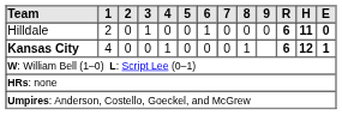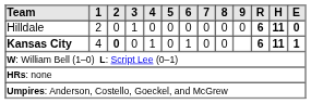 <table border=1 cellspacing=0 width=425 style="margin-left:3em;">
 <tr style="text-align:center; background-color:#e6e6e6;">
 <th align=left width=28%>Team</th>
 <th width=6%>1</th>
 <th width=6%>2</th>
 <th width=6%>3</th>
 <th width=6%>4</th>
 <th width=6%>5</th>
 <th width=6%>6</th>
 <th width=6%>7</th>
 <th width=6%>8</th>
 <th width=6%>9</th>
 <th width=6%>R</th>
 <th width=6%>H</th>
 <th width=6%>E</th>
 </tr>
 <tr style="text-align:center;">
 <td align=left>Hilldale</td>
 <td>2</td>
 <td>0</td>
 <td>1</td>
 <td>0</td>
 <td>0</td>
-<td>1</td>
+<td>0</td>
 <td>0</td>
 <td>0</td>
 <td>0</td>
 <td><strong>6</strong></td>
 <td><strong>11</strong></td>
 <td><strong>0</strong></td>
 </tr>
 <tr style="text-align:center;">
 <td align=left><strong>Kansas City</strong></td>
 <td>4</td>
+<td><strong>0</strong></td>
 <td>0</td>
+<td>1</td>
 <td>0</td>
 <td>1</td>
 <td>0</td>
 <td>0</td>
-<td>0</td>
-<td>1</td>
 <td></td>
 <td><strong>6</strong></td>
-<td><strong>12</strong></td>
+<td><strong>11</strong></td>
 <td><strong>1</strong></td>
 </tr>
 <tr style="text-align:left;">
 <td colspan=14><small><strong>W</strong>: William Bell (1–0)  <strong>L</strong>: <a href='#'>Script Lee</a> (0–1)  </small></td>
 </tr>
 <tr style="text-align:left;">
 <td colspan=14><small><strong>HRs</strong>: none</small></td>
 </tr>
 <tr style="text-align:left;">
 <td colspan=14><small><strong>Umpires</strong>: Anderson, Costello, Goeckel, and McGrew</small></td>
 </tr>
 <tr style="text-align:left;">
 </tr>
 </table>
